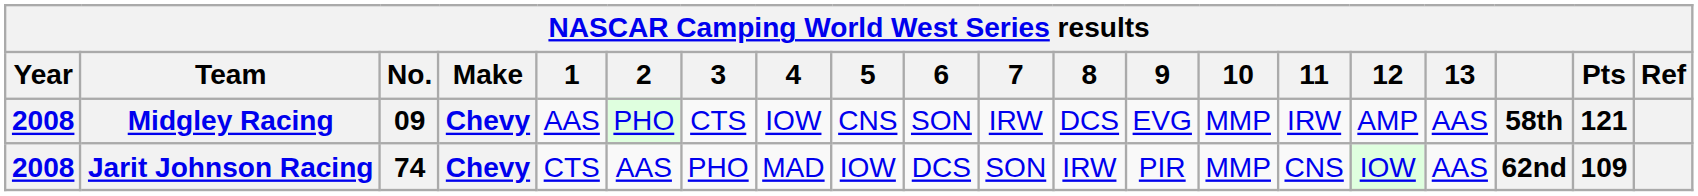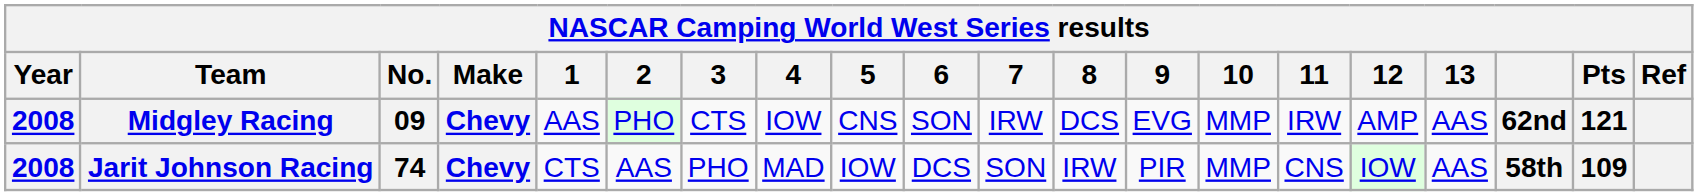 <table class="wikitable" style="text-align:center; font-size:75%">
 <tr>
 <th colspan=20><a href='#'>NASCAR Camping World West Series</a> results</th>
 </tr>
 <tr>
 <th>Year</th>
 <th>Team</th>
 <th>No.</th>
 <th>Make</th>
 <th>1</th>
 <th>2</th>
 <th>3</th>
 <th>4</th>
 <th>5</th>
 <th>6</th>
 <th>7</th>
 <th>8</th>
 <th>9</th>
 <th>10</th>
 <th>11</th>
 <th>12</th>
 <th>13</th>
 <th></th>
 <th>Pts</th>
 <th>Ref</th>
 </tr>
 <tr>
 <th><a href='#'>2008</a></th>
 <th><a href='#'>Midgley Racing</a></th>
 <th>09</th>
 <th><a href='#'>Chevy</a></th>
 <td><a href='#'>AAS</a></td>
 <td style="background:#DFFFDF;"><a href='#'>PHO</a><br></td>
 <td><a href='#'>CTS</a></td>
 <td><a href='#'>IOW</a></td>
 <td><a href='#'>CNS</a></td>
 <td><a href='#'>SON</a></td>
 <td><a href='#'>IRW</a></td>
 <td><a href='#'>DCS</a></td>
 <td><a href='#'>EVG</a></td>
 <td><a href='#'>MMP</a></td>
 <td><a href='#'>IRW</a></td>
 <td><a href='#'>AMP</a></td>
 <td><a href='#'>AAS</a></td>
-<th>58th</th>
+<th>62nd</th>
 <th>121</th>
 <th></th>
 </tr>
 <tr>
 <th><a href='#'>2008</a></th>
 <th><a href='#'>Jarit Johnson Racing</a></th>
 <th>74</th>
 <th><a href='#'>Chevy</a></th>
 <td><a href='#'>CTS</a></td>
 <td><a href='#'>AAS</a></td>
 <td><a href='#'>PHO</a></td>
 <td><a href='#'>MAD</a></td>
 <td><a href='#'>IOW</a></td>
 <td><a href='#'>DCS</a></td>
 <td><a href='#'>SON</a></td>
 <td><a href='#'>IRW</a></td>
 <td><a href='#'>PIR</a></td>
 <td><a href='#'>MMP</a></td>
 <td><a href='#'>CNS</a></td>
 <td style="background:#DFFFDF;"><a href='#'>IOW</a><br></td>
 <td><a href='#'>AAS</a></td>
-<th>62nd</th>
+<th>58th</th>
 <th>109</th>
 <th></th>
 </tr>
 </table>
